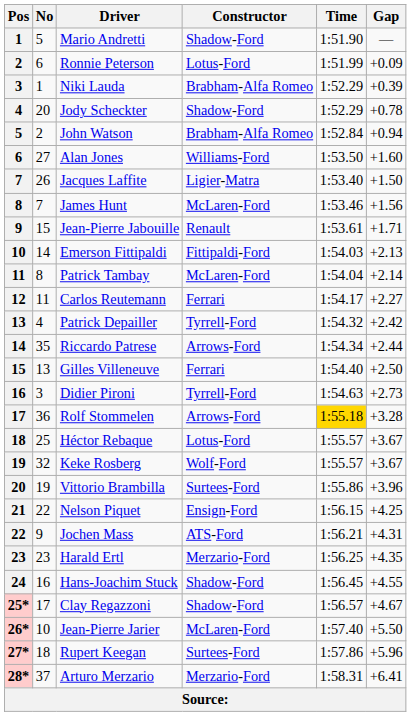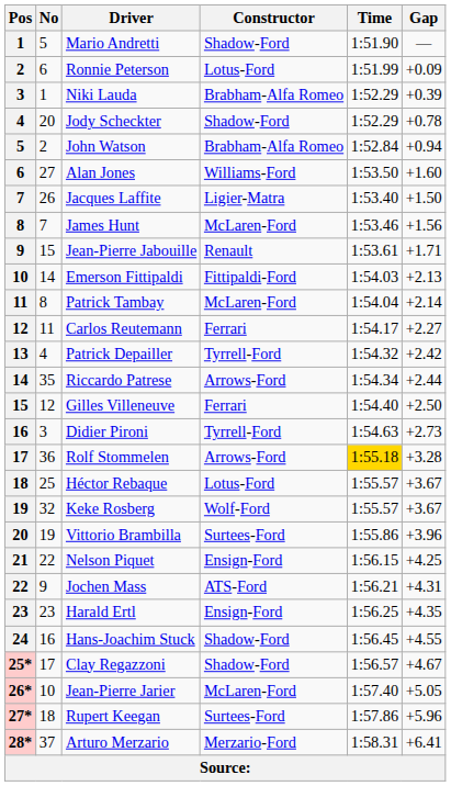 <table class="wikitable sortable" style="font-size:95%;">
 <tr>
 <th>Pos</th>
 <th>No</th>
 <th>Driver</th>
 <th>Constructor</th>
 <th>Time</th>
 <th>Gap</th>
 </tr>
 <tr>
 <th>1</th>
 <td>5</td>
 <td> <a href='#'>Mario Andretti</a></td>
 <td><a href='#'>Shadow</a>-<a href='#'>Ford</a></td>
 <td>1:51.90</td>
 <td align="center">—</td>
 </tr>
 <tr>
 <th>2</th>
 <td>6</td>
 <td> <a href='#'>Ronnie Peterson</a></td>
 <td><a href='#'>Lotus</a>-<a href='#'>Ford</a></td>
 <td>1:51.99</td>
 <td>+0.09</td>
 </tr>
 <tr>
 <th>3</th>
 <td>1</td>
 <td> <a href='#'>Niki Lauda</a></td>
 <td><a href='#'>Brabham</a>-<a href='#'>Alfa Romeo</a></td>
 <td>1:52.29</td>
 <td>+0.39</td>
 </tr>
 <tr>
 <th>4</th>
 <td>20</td>
 <td> <a href='#'>Jody Scheckter</a></td>
 <td><a href='#'>Shadow</a>-<a href='#'>Ford</a></td>
 <td>1:52.29</td>
 <td>+0.78</td>
 </tr>
 <tr>
 <th>5</th>
 <td>2</td>
 <td> <a href='#'>John Watson</a></td>
 <td><a href='#'>Brabham</a>-<a href='#'>Alfa Romeo</a></td>
 <td>1:52.84</td>
 <td>+0.94</td>
 </tr>
 <tr>
 <th>6</th>
 <td>27</td>
 <td> <a href='#'>Alan Jones</a></td>
 <td><a href='#'>Williams</a>-<a href='#'>Ford</a></td>
 <td>1:53.50</td>
 <td>+1.60</td>
 </tr>
 <tr>
 <th>7</th>
 <td>26</td>
 <td> <a href='#'>Jacques Laffite</a></td>
 <td><a href='#'>Ligier</a>-<a href='#'>Matra</a></td>
 <td>1:53.40</td>
 <td>+1.50</td>
 </tr>
 <tr>
 <th>8</th>
 <td>7</td>
 <td> <a href='#'>James Hunt</a></td>
 <td><a href='#'>McLaren</a>-<a href='#'>Ford</a></td>
 <td>1:53.46</td>
 <td>+1.56</td>
 </tr>
 <tr>
 <th>9</th>
 <td>15</td>
 <td> <a href='#'>Jean-Pierre Jabouille</a></td>
 <td><a href='#'>Renault</a></td>
 <td>1:53.61</td>
 <td>+1.71</td>
 </tr>
 <tr>
 <th>10</th>
 <td>14</td>
 <td> <a href='#'>Emerson Fittipaldi</a></td>
 <td><a href='#'>Fittipaldi</a>-<a href='#'>Ford</a></td>
 <td>1:54.03</td>
 <td>+2.13</td>
 </tr>
 <tr>
 <th>11</th>
 <td>8</td>
 <td> <a href='#'>Patrick Tambay</a></td>
 <td><a href='#'>McLaren</a>-<a href='#'>Ford</a></td>
 <td>1:54.04</td>
 <td>+2.14</td>
 </tr>
 <tr>
 <th>12</th>
 <td>11</td>
 <td> <a href='#'>Carlos Reutemann</a></td>
 <td><a href='#'>Ferrari</a></td>
 <td>1:54.17</td>
 <td>+2.27</td>
 </tr>
 <tr>
 <th>13</th>
 <td>4</td>
 <td> <a href='#'>Patrick Depailler</a></td>
 <td><a href='#'>Tyrrell</a>-<a href='#'>Ford</a></td>
 <td>1:54.32</td>
 <td>+2.42</td>
 </tr>
 <tr>
 <th>14</th>
 <td>35</td>
 <td> <a href='#'>Riccardo Patrese</a></td>
 <td><a href='#'>Arrows</a>-<a href='#'>Ford</a></td>
 <td>1:54.34</td>
 <td>+2.44</td>
 </tr>
 <tr>
 <th>15</th>
-<td>13</td>
+<td>12</td>
 <td> <a href='#'>Gilles Villeneuve</a></td>
 <td><a href='#'>Ferrari</a></td>
 <td>1:54.40</td>
 <td>+2.50</td>
 </tr>
 <tr>
 <th>16</th>
 <td>3</td>
 <td> <a href='#'>Didier Pironi</a></td>
 <td><a href='#'>Tyrrell</a>-<a href='#'>Ford</a></td>
 <td>1:54.63</td>
 <td>+2.73</td>
 </tr>
 <tr>
 <th>17</th>
 <td>36</td>
 <td> <a href='#'>Rolf Stommelen</a></td>
 <td><a href='#'>Arrows</a>-<a href='#'>Ford</a></td>
 <td style="background: gold;">1:55.18</td>
 <td>+3.28</td>
 </tr>
 <tr>
 <th>18</th>
 <td>25</td>
 <td> <a href='#'>Héctor Rebaque</a></td>
 <td><a href='#'>Lotus</a>-<a href='#'>Ford</a></td>
 <td>1:55.57</td>
 <td>+3.67</td>
 </tr>
 <tr>
 <th>19</th>
 <td>32</td>
 <td> <a href='#'>Keke Rosberg</a></td>
 <td><a href='#'>Wolf</a>-<a href='#'>Ford</a></td>
 <td>1:55.57</td>
 <td>+3.67</td>
 </tr>
 <tr>
 <th>20</th>
 <td>19</td>
 <td> <a href='#'>Vittorio Brambilla</a></td>
 <td><a href='#'>Surtees</a>-<a href='#'>Ford</a></td>
 <td>1:55.86</td>
 <td>+3.96</td>
 </tr>
 <tr>
 <th>21</th>
 <td>22</td>
 <td> <a href='#'>Nelson Piquet</a></td>
 <td><a href='#'>Ensign</a>-<a href='#'>Ford</a></td>
 <td>1:56.15</td>
 <td>+4.25</td>
 </tr>
 <tr>
 <th>22</th>
 <td>9</td>
 <td> <a href='#'>Jochen Mass</a></td>
 <td><a href='#'>ATS</a>-<a href='#'>Ford</a></td>
 <td>1:56.21</td>
 <td>+4.31</td>
 </tr>
 <tr>
 <th>23</th>
 <td>23</td>
 <td> <a href='#'>Harald Ertl</a></td>
-<td><a href='#'>Merzario</a>-<a href='#'>Ford</a></td>
+<td><a href='#'>Ensign</a>-<a href='#'>Ford</a></td>
 <td>1:56.25</td>
 <td>+4.35</td>
 </tr>
 <tr>
 <th>24</th>
 <td>16</td>
 <td> <a href='#'>Hans-Joachim Stuck</a></td>
 <td><a href='#'>Shadow</a>-<a href='#'>Ford</a></td>
 <td>1:56.45</td>
 <td>+4.55</td>
 </tr>
 <tr>
 <th style="background:#ffcccc;">25*</th>
 <td>17</td>
 <td> <a href='#'>Clay Regazzoni</a></td>
 <td><a href='#'>Shadow</a>-<a href='#'>Ford</a></td>
 <td>1:56.57</td>
 <td>+4.67</td>
 </tr>
 <tr>
 <th style="background:#ffcccc;">26*</th>
 <td>10</td>
 <td> <a href='#'>Jean-Pierre Jarier</a></td>
 <td><a href='#'>McLaren</a>-<a href='#'>Ford</a></td>
 <td>1:57.40</td>
-<td>+5.50</td>
+<td>+5.05</td>
 </tr>
 <tr>
 <th style="background:#ffcccc;">27*</th>
 <td>18</td>
 <td> <a href='#'>Rupert Keegan</a></td>
 <td><a href='#'>Surtees</a>-<a href='#'>Ford</a></td>
 <td>1:57.86</td>
 <td>+5.96</td>
 </tr>
 <tr>
 <th style="background:#ffcccc;">28*</th>
 <td>37</td>
 <td> <a href='#'>Arturo Merzario</a></td>
 <td><a href='#'>Merzario</a>-<a href='#'>Ford</a></td>
 <td>1:58.31</td>
 <td>+6.41</td>
 </tr>
 <tr>
 <th colspan="6">Source:</th>
 </tr>
 </table>
